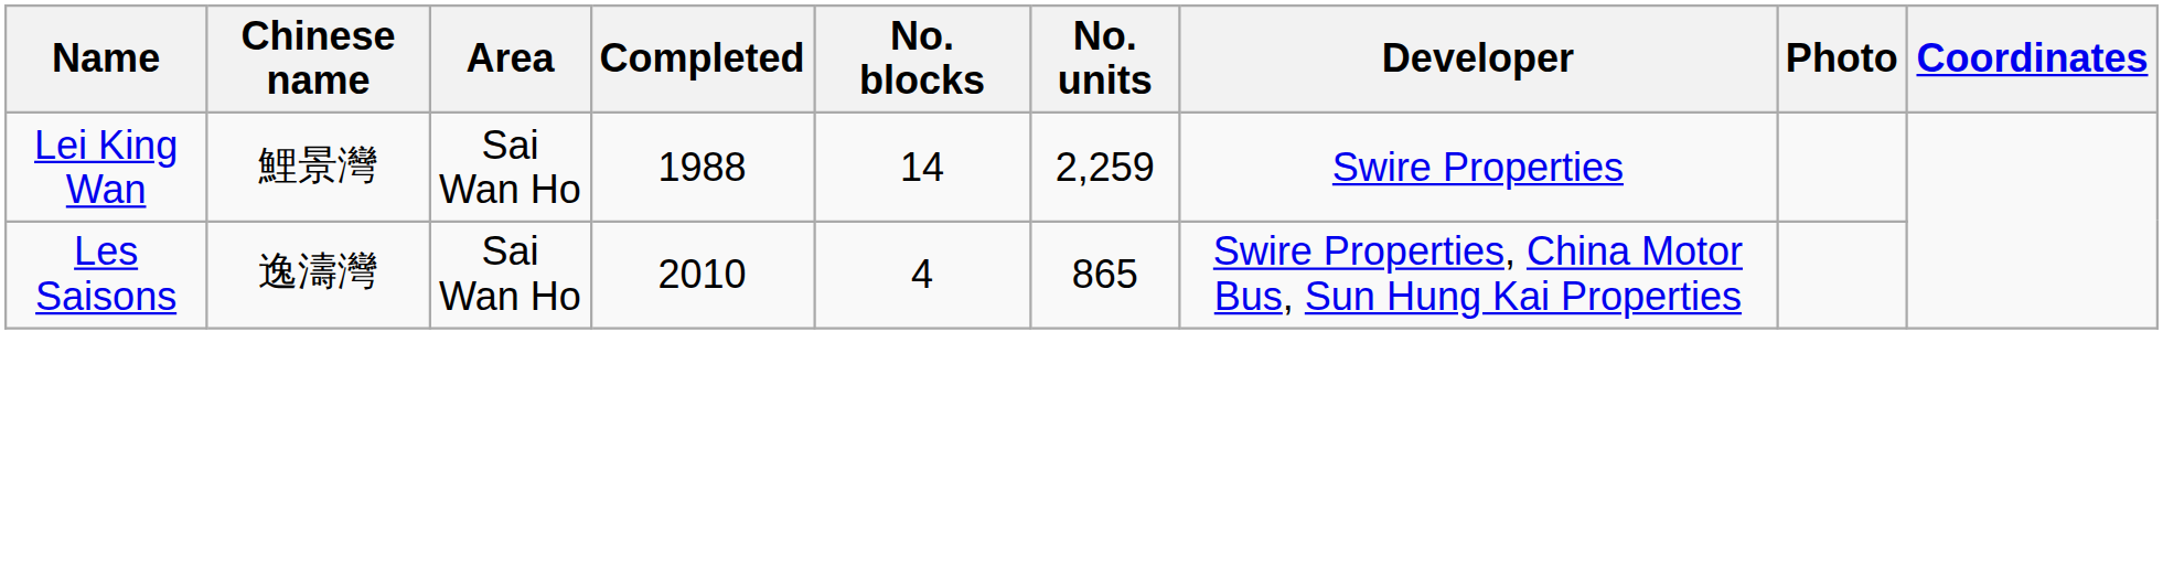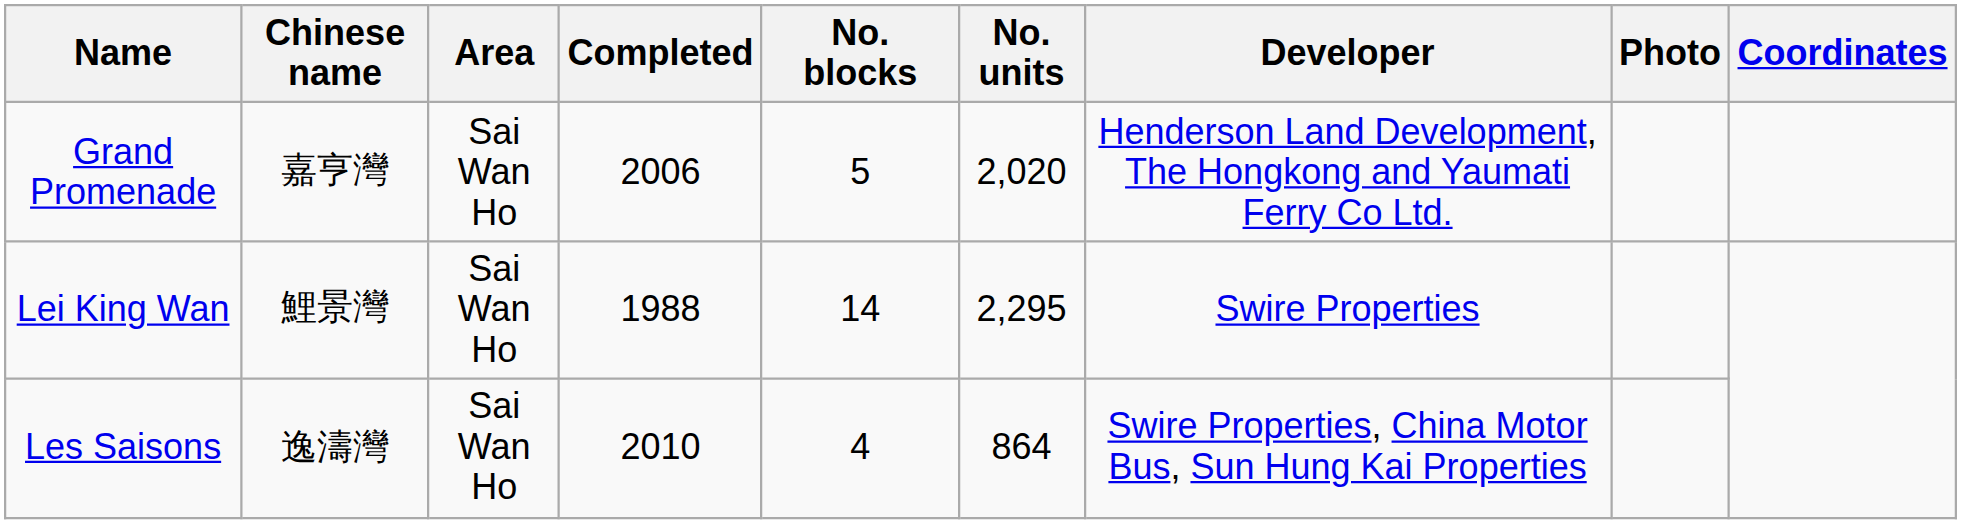 <table class="wikitable sortable" style="text-align:center">
 <tr>
 <th>Name</th>
 <th>Chinese name</th>
 <th>Area</th>
 <th>Completed</th>
 <th style="width:80px;">No. blocks</th>
 <th>No. units</th>
 <th>Developer</th>
 <th>Photo</th>
 <th><a href='#'>Coordinates</a></th>
 </tr>
 <tr>
+<td><a href='#'>Grand Promenade</a></td>
+<td>嘉亨灣</td>
+<td>Sai Wan Ho</td>
+<td>2006</td>
+<td>5</td>
+<td>2,020</td>
+<td><a href='#'>Henderson Land Development</a>, <a href='#'>The Hongkong and Yaumati Ferry Co Ltd.</a></td>
+<td></td>
+<td></td>
+</tr>
+<tr>
 <td><a href='#'>Lei King Wan</a></td>
 <td>鯉景灣</td>
 <td>Sai Wan Ho</td>
 <td>1988</td>
 <td>14</td>
-<td>2,259</td>
+<td>2,295</td>
 <td><a href='#'>Swire Properties</a></td>
 <td></td>
 </tr>
 <tr>
 <td><a href='#'>Les Saisons</a></td>
 <td>逸濤灣</td>
 <td>Sai Wan Ho</td>
 <td>2010</td>
 <td>4</td>
-<td>865</td>
+<td>864</td>
 <td><a href='#'>Swire Properties</a>, <a href='#'>China Motor Bus</a>, <a href='#'>Sun Hung Kai Properties</a></td>
 <td></td>
 </tr>
 </table>
